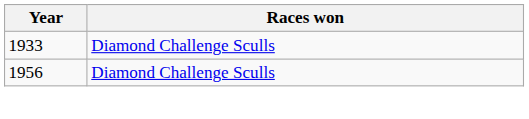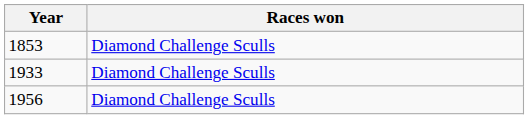 <table class="wikitable">
 <tr>
 <th width=70>Year</th>
 <th width=400>Races won</th>
+</tr>
+<tr>
+<td>1853</td>
+<td><a href='#'>Diamond Challenge Sculls</a></td>
 </tr>
 <tr>
 <td>1933</td>
 <td><a href='#'>Diamond Challenge Sculls</a></td>
 </tr>
 <tr>
 <td>1956</td>
 <td><a href='#'>Diamond Challenge Sculls</a></td>
 </tr>
 </table>
